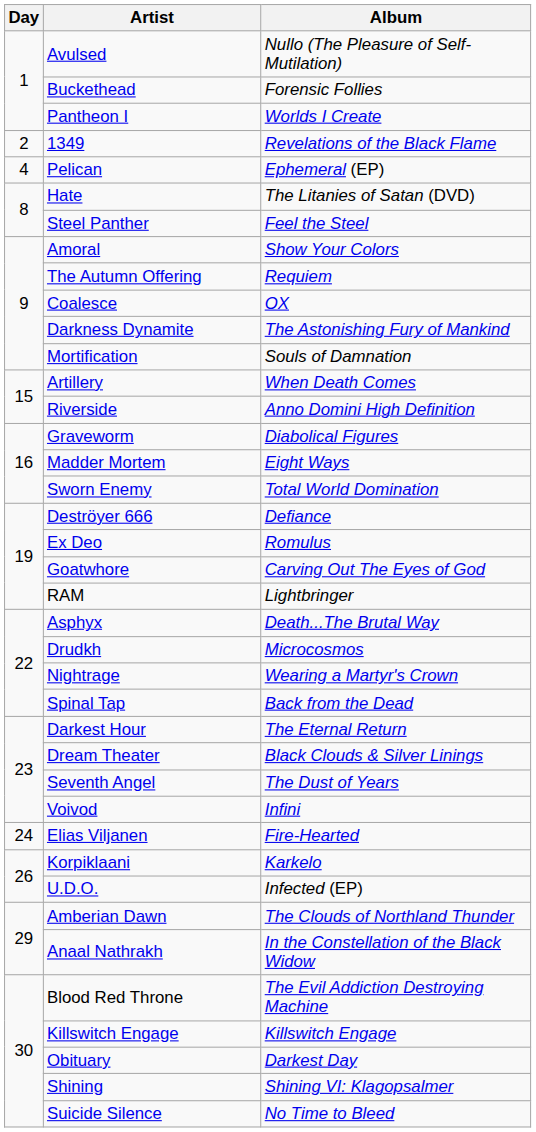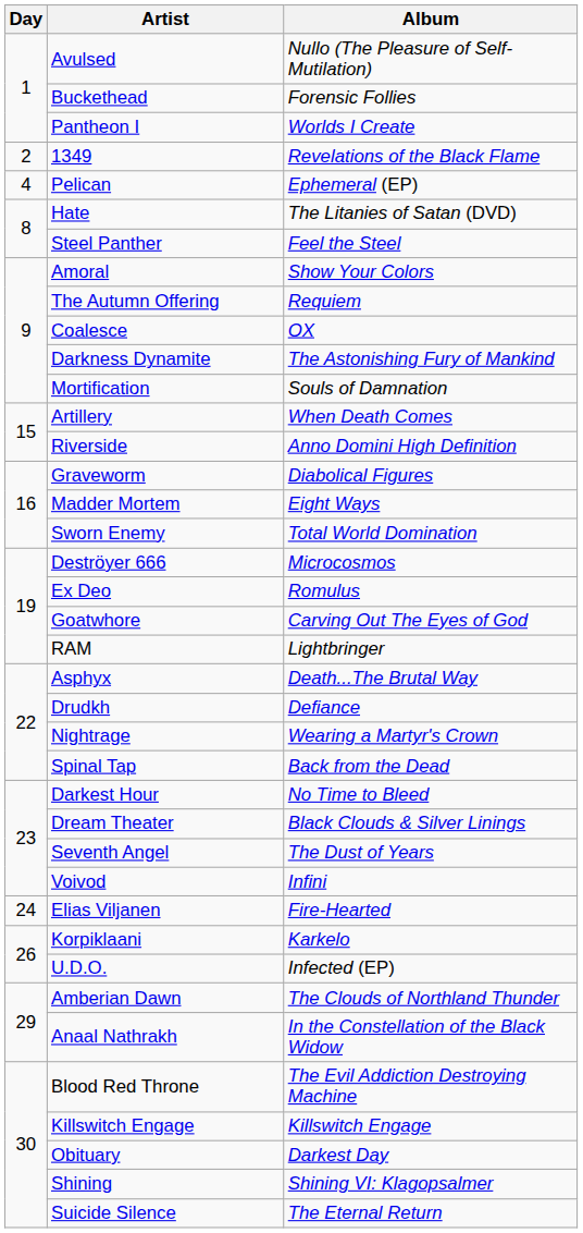 <table class="wikitable">
 <tr>
 <th>Day</th>
 <th style="width:200px;">Artist</th>
 <th style="width:250px;">Album</th>
 </tr>
 <tr>
 <td style="text-align:center;" rowspan="3">1</td>
 <td><a href='#'>Avulsed</a></td>
 <td><em>Nullo (The Pleasure of Self-Mutilation)</em></td>
 </tr>
 <tr>
 <td><a href='#'>Buckethead</a></td>
 <td><em>Forensic Follies</em></td>
 </tr>
 <tr>
 <td><a href='#'>Pantheon I</a></td>
 <td><em><a href='#'>Worlds I Create</a></em></td>
 </tr>
 <tr>
 <td style="text-align:center;">2</td>
 <td><a href='#'>1349</a></td>
 <td><em><a href='#'>Revelations of the Black Flame</a></em></td>
 </tr>
 <tr>
 <td style="text-align:center;">4</td>
 <td><a href='#'>Pelican</a></td>
 <td><em><a href='#'>Ephemeral</a></em> (EP)</td>
 </tr>
 <tr>
 <td style="text-align:center;" rowspan="2">8</td>
 <td><a href='#'>Hate</a></td>
 <td><em>The Litanies of Satan</em> (DVD)</td>
 </tr>
 <tr>
 <td><a href='#'>Steel Panther</a></td>
 <td><em><a href='#'>Feel the Steel</a></em></td>
 </tr>
 <tr>
 <td style="text-align:center;" rowspan="5">9</td>
 <td><a href='#'>Amoral</a></td>
 <td><em><a href='#'>Show Your Colors</a></em></td>
 </tr>
 <tr>
 <td><a href='#'>The Autumn Offering</a></td>
 <td><em><a href='#'>Requiem</a></em></td>
 </tr>
 <tr>
 <td><a href='#'>Coalesce</a></td>
 <td><em><a href='#'>OX</a></em></td>
 </tr>
 <tr>
 <td><a href='#'>Darkness Dynamite</a></td>
 <td><em><a href='#'>The Astonishing Fury of Mankind</a></em></td>
 </tr>
 <tr>
 <td><a href='#'>Mortification</a></td>
 <td><em>Souls of Damnation</em></td>
 </tr>
 <tr>
 <td style="text-align:center;" rowspan="2">15</td>
 <td><a href='#'>Artillery</a></td>
 <td><em><a href='#'>When Death Comes</a></em></td>
 </tr>
 <tr>
 <td><a href='#'>Riverside</a></td>
 <td><em><a href='#'>Anno Domini High Definition</a></em></td>
 </tr>
 <tr>
 <td style="text-align:center;" rowspan="3">16</td>
 <td><a href='#'>Graveworm</a></td>
 <td><em><a href='#'>Diabolical Figures</a></em></td>
 </tr>
 <tr>
 <td><a href='#'>Madder Mortem</a></td>
 <td><em><a href='#'>Eight Ways</a></em></td>
 </tr>
 <tr>
 <td><a href='#'>Sworn Enemy</a></td>
 <td><em><a href='#'>Total World Domination</a></em></td>
 </tr>
 <tr>
 <td style="text-align:center;" rowspan="4">19</td>
 <td><a href='#'>Deströyer 666</a></td>
-<td><em><a href='#'>Defiance</a></em></td>
+<td><em><a href='#'>Microcosmos</a></em></td>
 </tr>
 <tr>
 <td><a href='#'>Ex Deo</a></td>
 <td><em><a href='#'>Romulus</a></em></td>
 </tr>
 <tr>
 <td><a href='#'>Goatwhore</a></td>
 <td><em><a href='#'>Carving Out The Eyes of God</a></em></td>
 </tr>
 <tr>
 <td>RAM</td>
 <td><em>Lightbringer</em></td>
 </tr>
 <tr>
 <td style="text-align:center;" rowspan="4">22</td>
 <td><a href='#'>Asphyx</a></td>
 <td><em><a href='#'>Death...The Brutal Way</a></em></td>
 </tr>
 <tr>
 <td><a href='#'>Drudkh</a></td>
-<td><em><a href='#'>Microcosmos</a></em></td>
+<td><em><a href='#'>Defiance</a></em></td>
 </tr>
 <tr>
 <td><a href='#'>Nightrage</a></td>
 <td><em><a href='#'>Wearing a Martyr's Crown</a></em></td>
 </tr>
 <tr>
 <td><a href='#'>Spinal Tap</a></td>
 <td><em><a href='#'>Back from the Dead</a></em></td>
 </tr>
 <tr>
 <td style="text-align:center;" rowspan="4">23</td>
 <td><a href='#'>Darkest Hour</a></td>
-<td><em><a href='#'>The Eternal Return</a></em></td>
+<td><em><a href='#'>No Time to Bleed</a></em></td>
 </tr>
 <tr>
 <td><a href='#'>Dream Theater</a></td>
 <td><em><a href='#'>Black Clouds & Silver Linings</a></em></td>
 </tr>
 <tr>
 <td><a href='#'>Seventh Angel</a></td>
 <td><em><a href='#'>The Dust of Years</a></em></td>
 </tr>
 <tr>
 <td><a href='#'>Voivod</a></td>
 <td><em><a href='#'>Infini</a></em></td>
 </tr>
 <tr>
 <td style="text-align:center;">24</td>
 <td><a href='#'>Elias Viljanen</a></td>
 <td><em><a href='#'>Fire-Hearted</a></em></td>
 </tr>
 <tr>
 <td style="text-align:center;" rowspan="2">26</td>
 <td><a href='#'>Korpiklaani</a></td>
 <td><em><a href='#'>Karkelo</a></em></td>
 </tr>
 <tr>
 <td><a href='#'>U.D.O.</a></td>
 <td><em>Infected</em> (EP)</td>
 </tr>
 <tr>
 <td style="text-align:center;" rowspan="2">29</td>
 <td><a href='#'>Amberian Dawn</a></td>
 <td><em><a href='#'>The Clouds of Northland Thunder</a></em></td>
 </tr>
 <tr>
 <td><a href='#'>Anaal Nathrakh</a></td>
 <td><em><a href='#'>In the Constellation of the Black Widow</a></em></td>
 </tr>
 <tr>
 <td style="text-align:center;" rowspan="5">30</td>
 <td>Blood Red Throne</td>
 <td><em><a href='#'>The Evil Addiction Destroying Machine</a></em></td>
 </tr>
 <tr>
 <td><a href='#'>Killswitch Engage</a></td>
 <td><em><a href='#'>Killswitch Engage</a></em></td>
 </tr>
 <tr>
 <td><a href='#'>Obituary</a></td>
 <td><em><a href='#'>Darkest Day</a></em></td>
 </tr>
 <tr>
 <td><a href='#'>Shining</a></td>
 <td><em><a href='#'>Shining VI: Klagopsalmer</a></em></td>
 </tr>
 <tr>
 <td><a href='#'>Suicide Silence</a></td>
-<td><em><a href='#'>No Time to Bleed</a></em></td>
+<td><em><a href='#'>The Eternal Return</a></em></td>
 </tr>
 </table>
